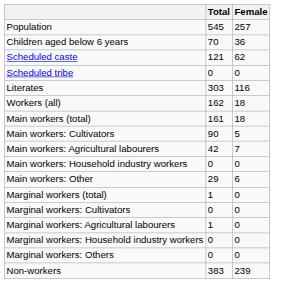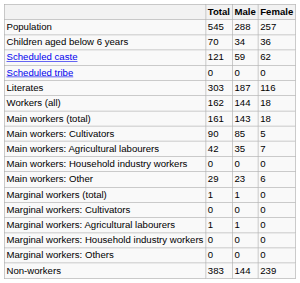 <table class="wikitable sortable">
 <tr>
 <th></th>
 <th>Total</th>
+<th>Male</th>
 <th>Female</th>
 </tr>
 <tr>
 <td>Population</td>
 <td>545</td>
+<td>288</td>
 <td>257</td>
 </tr>
 <tr>
 <td>Children aged below 6 years</td>
 <td>70</td>
+<td>34</td>
 <td>36</td>
 </tr>
 <tr>
 <td><a href='#'>Scheduled caste</a></td>
 <td>121</td>
+<td>59</td>
 <td>62</td>
 </tr>
 <tr>
 <td><a href='#'>Scheduled tribe</a></td>
 <td>0</td>
 <td>0</td>
+<td>0</td>
 </tr>
 <tr>
 <td>Literates</td>
 <td>303</td>
+<td>187</td>
 <td>116</td>
 </tr>
 <tr>
 <td>Workers (all)</td>
 <td>162</td>
+<td>144</td>
 <td>18</td>
 </tr>
 <tr>
 <td>Main workers (total)</td>
 <td>161</td>
+<td>143</td>
 <td>18</td>
 </tr>
 <tr>
 <td>Main workers: Cultivators</td>
 <td>90</td>
+<td>85</td>
 <td>5</td>
 </tr>
 <tr>
 <td>Main workers: Agricultural labourers</td>
 <td>42</td>
+<td>35</td>
 <td>7</td>
 </tr>
 <tr>
 <td>Main workers: Household industry workers</td>
 <td>0</td>
 <td>0</td>
+<td>0</td>
 </tr>
 <tr>
 <td>Main workers: Other</td>
 <td>29</td>
+<td>23</td>
 <td>6</td>
 </tr>
 <tr>
 <td>Marginal workers (total)</td>
+<td>1</td>
 <td>1</td>
 <td>0</td>
 </tr>
 <tr>
 <td>Marginal workers: Cultivators</td>
 <td>0</td>
 <td>0</td>
+<td>0</td>
 </tr>
 <tr>
 <td>Marginal workers: Agricultural labourers</td>
+<td>1</td>
 <td>1</td>
 <td>0</td>
 </tr>
 <tr>
 <td>Marginal workers: Household industry workers</td>
 <td>0</td>
 <td>0</td>
+<td>0</td>
 </tr>
 <tr>
 <td>Marginal workers: Others</td>
+<td>0</td>
 <td>0</td>
 <td>0</td>
 </tr>
 <tr>
 <td>Non-workers</td>
 <td>383</td>
+<td>144</td>
 <td>239</td>
 </tr>
 </table>
